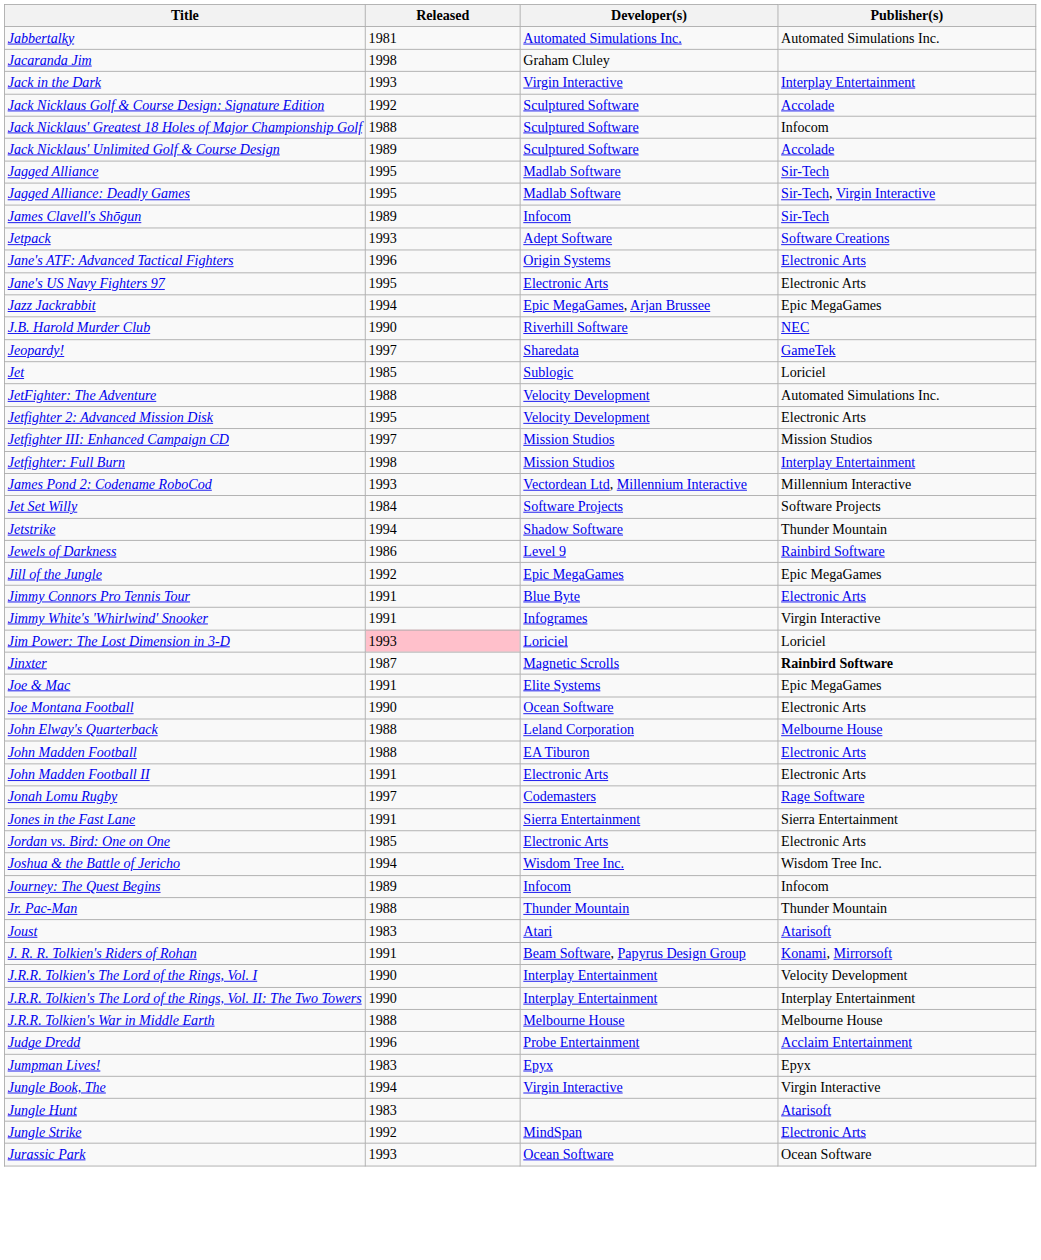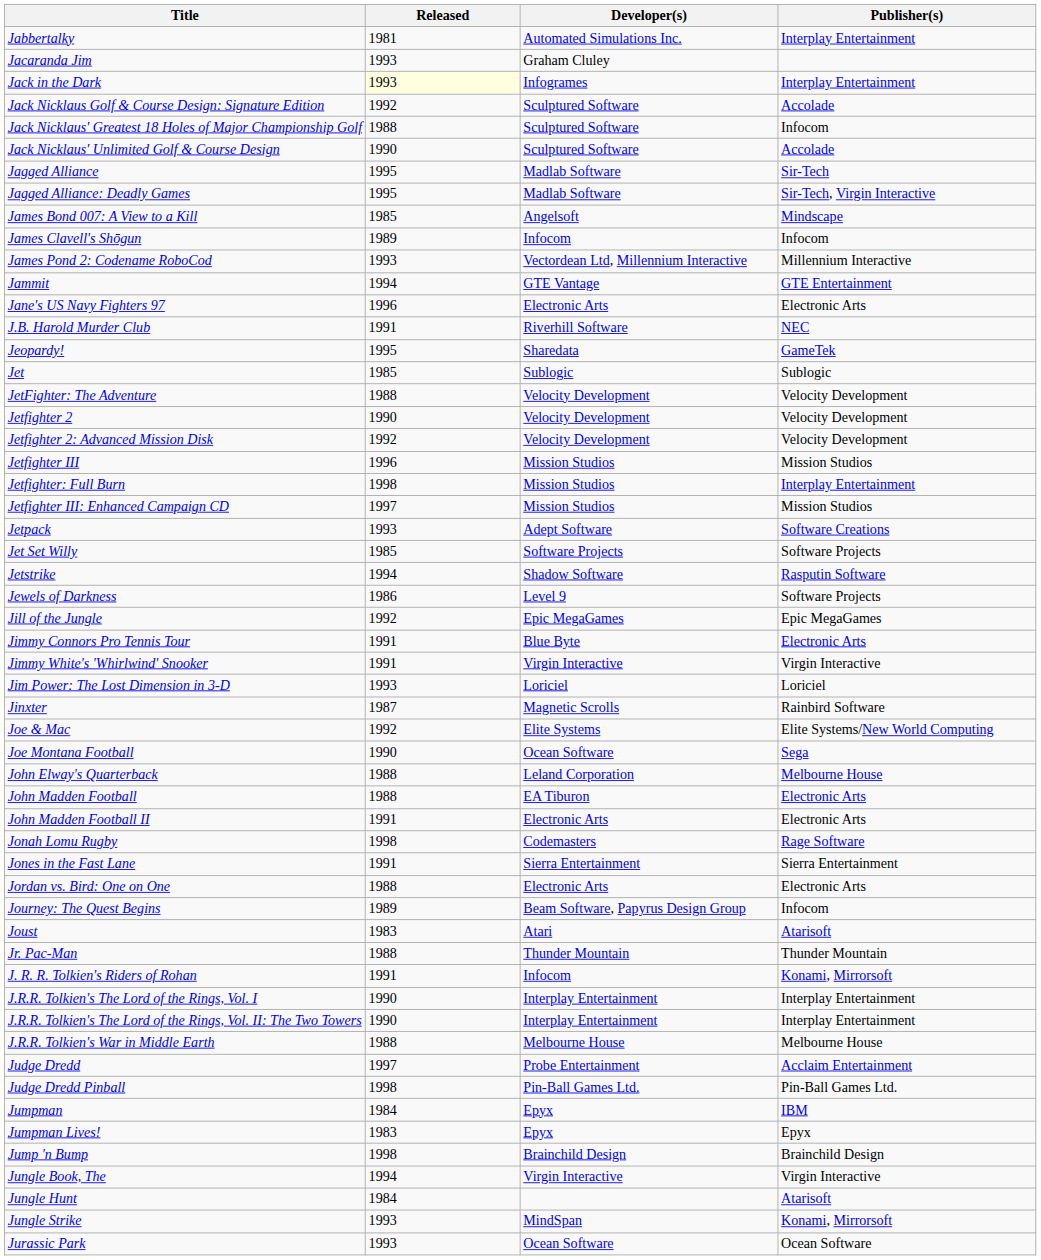 <table class="wikitable sortable">
 <tr>
 <th width=35%>Title</th>
 <th width=15%>Released</th>
 <th width=25%>Developer(s)</th>
 <th width=25%>Publisher(s)</th>
 </tr>
 <tr>
 <td><em><a href='#'>Jabbertalky</a></em></td>
 <td>1981</td>
 <td><a href='#'>Automated Simulations Inc.</a></td>
-<td>Automated Simulations Inc.</td>
+<td><a href='#'>Interplay Entertainment</a></td>
 </tr>
 <tr>
 <td><em><a href='#'>Jacaranda Jim</a></em></td>
-<td>1998</td>
+<td>1993</td>
 <td>Graham Cluley</td>
 <td></td>
 </tr>
 <tr>
 <td><em><a href='#'>Jack in the Dark</a></em></td>
-<td>1993</td>
-<td><a href='#'>Virgin Interactive</a></td>
+<td style="background: lightyellow;">1993</td>
+<td><a href='#'>Infogrames</a></td>
 <td><a href='#'>Interplay Entertainment</a></td>
 </tr>
 <tr>
 <td><em><a href='#'>Jack Nicklaus Golf & Course Design: Signature Edition</a></em></td>
 <td>1992</td>
 <td><a href='#'>Sculptured Software</a></td>
 <td><a href='#'>Accolade</a></td>
 </tr>
 <tr>
 <td><em><a href='#'>Jack Nicklaus' Greatest 18 Holes of Major Championship Golf</a></em></td>
 <td>1988</td>
 <td><a href='#'>Sculptured Software</a></td>
 <td>Infocom</td>
 </tr>
 <tr>
 <td><em><a href='#'>Jack Nicklaus' Unlimited Golf & Course Design</a></em></td>
-<td>1989</td>
+<td>1990</td>
 <td><a href='#'>Sculptured Software</a></td>
 <td><a href='#'>Accolade</a></td>
 </tr>
 <tr>
 <td><em><a href='#'>Jagged Alliance</a></em></td>
 <td>1995</td>
 <td><a href='#'>Madlab Software</a></td>
 <td><a href='#'>Sir-Tech</a></td>
 </tr>
 <tr>
 <td><em><a href='#'>Jagged Alliance: Deadly Games</a></em></td>
 <td>1995</td>
 <td><a href='#'>Madlab Software</a></td>
 <td><a href='#'>Sir-Tech</a>, <a href='#'>Virgin Interactive</a></td>
 </tr>
 <tr>
+<td><em><a href='#'>James Bond 007: A View to a Kill</a></em></td>
+<td>1985</td>
+<td><a href='#'>Angelsoft</a></td>
+<td><a href='#'>Mindscape</a></td>
+</tr>
+<tr>
 <td><em><a href='#'>James Clavell's Shōgun</a></em></td>
 <td>1989</td>
 <td><a href='#'>Infocom</a></td>
-<td><a href='#'>Sir-Tech</a></td>
+<td>Infocom</td>
 </tr>
 <tr>
-<td><em><a href='#'>Jetpack</a></em></td>
+<td><em><a href='#'>James Pond 2: Codename RoboCod</a></em></td>
 <td>1993</td>
-<td><a href='#'>Adept Software</a></td>
-<td><a href='#'>Software Creations</a></td>
+<td><a href='#'>Vectordean Ltd</a>, <a href='#'>Millennium Interactive</a></td>
+<td>Millennium Interactive</td>
 </tr>
 <tr>
-<td><em><a href='#'>Jane's ATF: Advanced Tactical Fighters</a></em></td>
-<td>1996</td>
-<td><a href='#'>Origin Systems</a></td>
-<td><a href='#'>Electronic Arts</a></td>
+<td><em><a href='#'>Jammit</a></em></td>
+<td>1994</td>
+<td><a href='#'>GTE Vantage</a></td>
+<td><a href='#'>GTE Entertainment</a></td>
 </tr>
 <tr>
 <td><em><a href='#'>Jane's US Navy Fighters 97</a></em></td>
-<td>1995</td>
+<td>1996</td>
 <td><a href='#'>Electronic Arts</a></td>
 <td>Electronic Arts</td>
 </tr>
 <tr>
-<td><em><a href='#'>Jazz Jackrabbit</a></em></td>
-<td>1994</td>
-<td><a href='#'>Epic MegaGames</a>, <a href='#'>Arjan Brussee</a></td>
-<td>Epic MegaGames</td>
-</tr>
-<tr>
 <td><em><a href='#'>J.B. Harold Murder Club</a></em></td>
-<td>1990</td>
+<td>1991</td>
 <td><a href='#'>Riverhill Software</a></td>
 <td><a href='#'>NEC</a></td>
 </tr>
 <tr>
 <td><em><a href='#'>Jeopardy!</a></em></td>
-<td>1997</td>
+<td>1995</td>
 <td><a href='#'>Sharedata</a></td>
 <td><a href='#'>GameTek</a></td>
 </tr>
 <tr>
 <td><em><a href='#'>Jet</a></em></td>
 <td>1985</td>
 <td><a href='#'>Sublogic</a></td>
-<td>Loriciel</td>
+<td>Sublogic</td>
 </tr>
 <tr>
 <td><em><a href='#'>JetFighter: The Adventure</a></em></td>
 <td>1988</td>
 <td><a href='#'>Velocity Development</a></td>
-<td>Automated Simulations Inc.</td>
+<td>Velocity Development</td>
+</tr>
+<tr>
+<td><em><a href='#'>Jetfighter 2</a></em></td>
+<td>1990</td>
+<td><a href='#'>Velocity Development</a></td>
+<td>Velocity Development</td>
 </tr>
 <tr>
 <td><em><a href='#'>Jetfighter 2: Advanced Mission Disk</a></em></td>
-<td>1995</td>
+<td>1992</td>
 <td><a href='#'>Velocity Development</a></td>
-<td>Electronic Arts</td>
+<td>Velocity Development</td>
 </tr>
 <tr>
-<td><em><a href='#'>Jetfighter III: Enhanced Campaign CD</a></em></td>
-<td>1997</td>
+<td><em><a href='#'>Jetfighter III</a></em></td>
+<td>1996</td>
 <td><a href='#'>Mission Studios</a></td>
 <td>Mission Studios</td>
 </tr>
 <tr>
 <td><em><a href='#'>Jetfighter: Full Burn</a></em></td>
 <td>1998</td>
 <td><a href='#'>Mission Studios</a></td>
 <td><a href='#'>Interplay Entertainment</a></td>
 </tr>
 <tr>
-<td><em><a href='#'>James Pond 2: Codename RoboCod</a></em></td>
+<td><em><a href='#'>Jetfighter III: Enhanced Campaign CD</a></em></td>
+<td>1997</td>
+<td><a href='#'>Mission Studios</a></td>
+<td>Mission Studios</td>
+</tr>
+<tr>
+<td><em><a href='#'>Jetpack</a></em></td>
 <td>1993</td>
-<td><a href='#'>Vectordean Ltd</a>, <a href='#'>Millennium Interactive</a></td>
-<td>Millennium Interactive</td>
+<td><a href='#'>Adept Software</a></td>
+<td><a href='#'>Software Creations</a></td>
 </tr>
 <tr>
 <td><em><a href='#'>Jet Set Willy</a></em></td>
-<td>1984</td>
+<td>1985</td>
 <td><a href='#'>Software Projects</a></td>
 <td>Software Projects</td>
 </tr>
 <tr>
 <td><em><a href='#'>Jetstrike</a></em></td>
 <td>1994</td>
 <td><a href='#'>Shadow Software</a></td>
-<td>Thunder Mountain</td>
+<td><a href='#'>Rasputin Software</a></td>
 </tr>
 <tr>
 <td><em><a href='#'>Jewels of Darkness</a></em></td>
 <td>1986</td>
 <td><a href='#'>Level 9</a></td>
-<td><a href='#'>Rainbird Software</a></td>
+<td>Software Projects</td>
 </tr>
 <tr>
 <td><em><a href='#'>Jill of the Jungle</a></em></td>
 <td>1992</td>
 <td><a href='#'>Epic MegaGames</a></td>
 <td>Epic MegaGames</td>
 </tr>
 <tr>
 <td><em><a href='#'>Jimmy Connors Pro Tennis Tour</a></em></td>
 <td>1991</td>
 <td><a href='#'>Blue Byte</a></td>
 <td><a href='#'>Electronic Arts</a></td>
 </tr>
 <tr>
 <td><em><a href='#'>Jimmy White's 'Whirlwind' Snooker</a></em></td>
 <td>1991</td>
-<td><a href='#'>Infogrames</a></td>
+<td><a href='#'>Virgin Interactive</a></td>
 <td>Virgin Interactive</td>
 </tr>
 <tr>
 <td><em><a href='#'>Jim Power: The Lost Dimension in 3-D</a></em></td>
-<td style="background: pink;">1993</td>
+<td>1993</td>
 <td><a href='#'>Loriciel</a></td>
 <td>Loriciel</td>
 </tr>
 <tr>
 <td><em><a href='#'>Jinxter</a></em></td>
 <td>1987</td>
 <td><a href='#'>Magnetic Scrolls</a></td>
-<td><strong>Rainbird Software</strong></td>
+<td>Rainbird Software</td>
 </tr>
 <tr>
 <td><em><a href='#'>Joe & Mac</a></em></td>
-<td>1991</td>
+<td>1992</td>
 <td><a href='#'>Elite Systems</a></td>
-<td>Epic MegaGames</td>
+<td>Elite Systems/<a href='#'>New World Computing</a></td>
 </tr>
 <tr>
 <td><em><a href='#'>Joe Montana Football</a></em></td>
 <td>1990</td>
 <td><a href='#'>Ocean Software</a></td>
-<td>Electronic Arts</td>
+<td><a href='#'>Sega</a></td>
 </tr>
 <tr>
 <td><em><a href='#'>John Elway's Quarterback</a></em></td>
 <td>1988</td>
 <td><a href='#'>Leland Corporation</a></td>
 <td><a href='#'>Melbourne House</a></td>
 </tr>
 <tr>
 <td><em><a href='#'>John Madden Football</a></em></td>
 <td>1988</td>
 <td><a href='#'>EA Tiburon</a></td>
 <td><a href='#'>Electronic Arts</a></td>
 </tr>
 <tr>
 <td><em><a href='#'>John Madden Football II</a></em></td>
 <td>1991</td>
 <td><a href='#'>Electronic Arts</a></td>
 <td>Electronic Arts</td>
 </tr>
 <tr>
 <td><em><a href='#'>Jonah Lomu Rugby</a></em></td>
-<td>1997</td>
+<td>1998</td>
 <td><a href='#'>Codemasters</a></td>
 <td><a href='#'>Rage Software</a></td>
 </tr>
 <tr>
 <td><em><a href='#'>Jones in the Fast Lane</a></em></td>
 <td>1991</td>
 <td><a href='#'>Sierra Entertainment</a></td>
 <td>Sierra Entertainment</td>
 </tr>
 <tr>
 <td><em><a href='#'>Jordan vs. Bird: One on One</a></em></td>
-<td>1985</td>
+<td>1988</td>
 <td><a href='#'>Electronic Arts</a></td>
 <td>Electronic Arts</td>
 </tr>
 <tr>
-<td><em><a href='#'>Joshua & the Battle of Jericho</a></em></td>
-<td>1994</td>
-<td><a href='#'>Wisdom Tree Inc.</a></td>
-<td>Wisdom Tree Inc.</td>
+<td><em><a href='#'>Journey: The Quest Begins</a></em></td>
+<td>1989</td>
+<td><a href='#'>Beam Software</a>, <a href='#'>Papyrus Design Group</a></td>
+<td>Infocom</td>
 </tr>
 <tr>
-<td><em><a href='#'>Journey: The Quest Begins</a></em></td>
-<td>1989</td>
-<td><a href='#'>Infocom</a></td>
-<td>Infocom</td>
+<td><em><a href='#'>Joust</a></em></td>
+<td>1983</td>
+<td><a href='#'>Atari</a></td>
+<td><a href='#'>Atarisoft</a></td>
 </tr>
 <tr>
 <td><em><a href='#'>Jr. Pac-Man</a></em></td>
 <td>1988</td>
 <td><a href='#'>Thunder Mountain</a></td>
 <td>Thunder Mountain</td>
 </tr>
 <tr>
-<td><em><a href='#'>Joust</a></em></td>
-<td>1983</td>
-<td><a href='#'>Atari</a></td>
-<td><a href='#'>Atarisoft</a></td>
-</tr>
-<tr>
 <td><em><a href='#'>J. R. R. Tolkien's Riders of Rohan</a></em></td>
 <td>1991</td>
-<td><a href='#'>Beam Software</a>, <a href='#'>Papyrus Design Group</a></td>
+<td><a href='#'>Infocom</a></td>
 <td><a href='#'>Konami</a>, <a href='#'>Mirrorsoft</a></td>
 </tr>
 <tr>
 <td><em><a href='#'>J.R.R. Tolkien's The Lord of the Rings, Vol. I</a></em></td>
 <td>1990</td>
 <td><a href='#'>Interplay Entertainment</a></td>
-<td>Velocity Development</td>
+<td>Interplay Entertainment</td>
 </tr>
 <tr>
 <td><em><a href='#'>J.R.R. Tolkien's The Lord of the Rings, Vol. II: The Two Towers</a></em></td>
 <td>1990</td>
 <td><a href='#'>Interplay Entertainment</a></td>
 <td>Interplay Entertainment</td>
 </tr>
 <tr>
 <td><em><a href='#'>J.R.R. Tolkien's War in Middle Earth</a></em></td>
 <td>1988</td>
 <td><a href='#'>Melbourne House</a></td>
 <td>Melbourne House</td>
 </tr>
 <tr>
 <td><em><a href='#'>Judge Dredd</a></em></td>
-<td>1996</td>
+<td>1997</td>
 <td><a href='#'>Probe Entertainment</a></td>
 <td><a href='#'>Acclaim Entertainment</a></td>
+</tr>
+<tr>
+<td><em><a href='#'>Judge Dredd Pinball</a></em></td>
+<td>1998</td>
+<td><a href='#'>Pin-Ball Games Ltd.</a></td>
+<td>Pin-Ball Games Ltd.</td>
+</tr>
+<tr>
+<td><em><a href='#'>Jumpman</a></em></td>
+<td>1984</td>
+<td><a href='#'>Epyx</a></td>
+<td><a href='#'>IBM</a></td>
 </tr>
 <tr>
 <td><em><a href='#'>Jumpman Lives!</a></em></td>
 <td>1983</td>
 <td><a href='#'>Epyx</a></td>
 <td>Epyx</td>
+</tr>
+<tr>
+<td><em><a href='#'>Jump 'n Bump</a></em></td>
+<td>1998</td>
+<td><a href='#'>Brainchild Design</a></td>
+<td>Brainchild Design</td>
 </tr>
 <tr>
 <td><em><a href='#'>Jungle Book, The</a></em></td>
 <td>1994</td>
 <td><a href='#'>Virgin Interactive</a></td>
 <td>Virgin Interactive</td>
 </tr>
 <tr>
 <td><em><a href='#'>Jungle Hunt</a></em></td>
-<td>1983</td>
+<td>1984</td>
 <td></td>
 <td><a href='#'>Atarisoft</a></td>
 </tr>
 <tr>
 <td><em><a href='#'>Jungle Strike</a></em></td>
-<td>1992</td>
+<td>1993</td>
 <td><a href='#'>MindSpan</a></td>
-<td><a href='#'>Electronic Arts</a></td>
+<td><a href='#'>Konami</a>, <a href='#'>Mirrorsoft</a></td>
 </tr>
 <tr>
 <td><em><a href='#'>Jurassic Park</a></em></td>
 <td>1993</td>
 <td><a href='#'>Ocean Software</a></td>
 <td>Ocean Software</td>
 </tr>
 </table>
